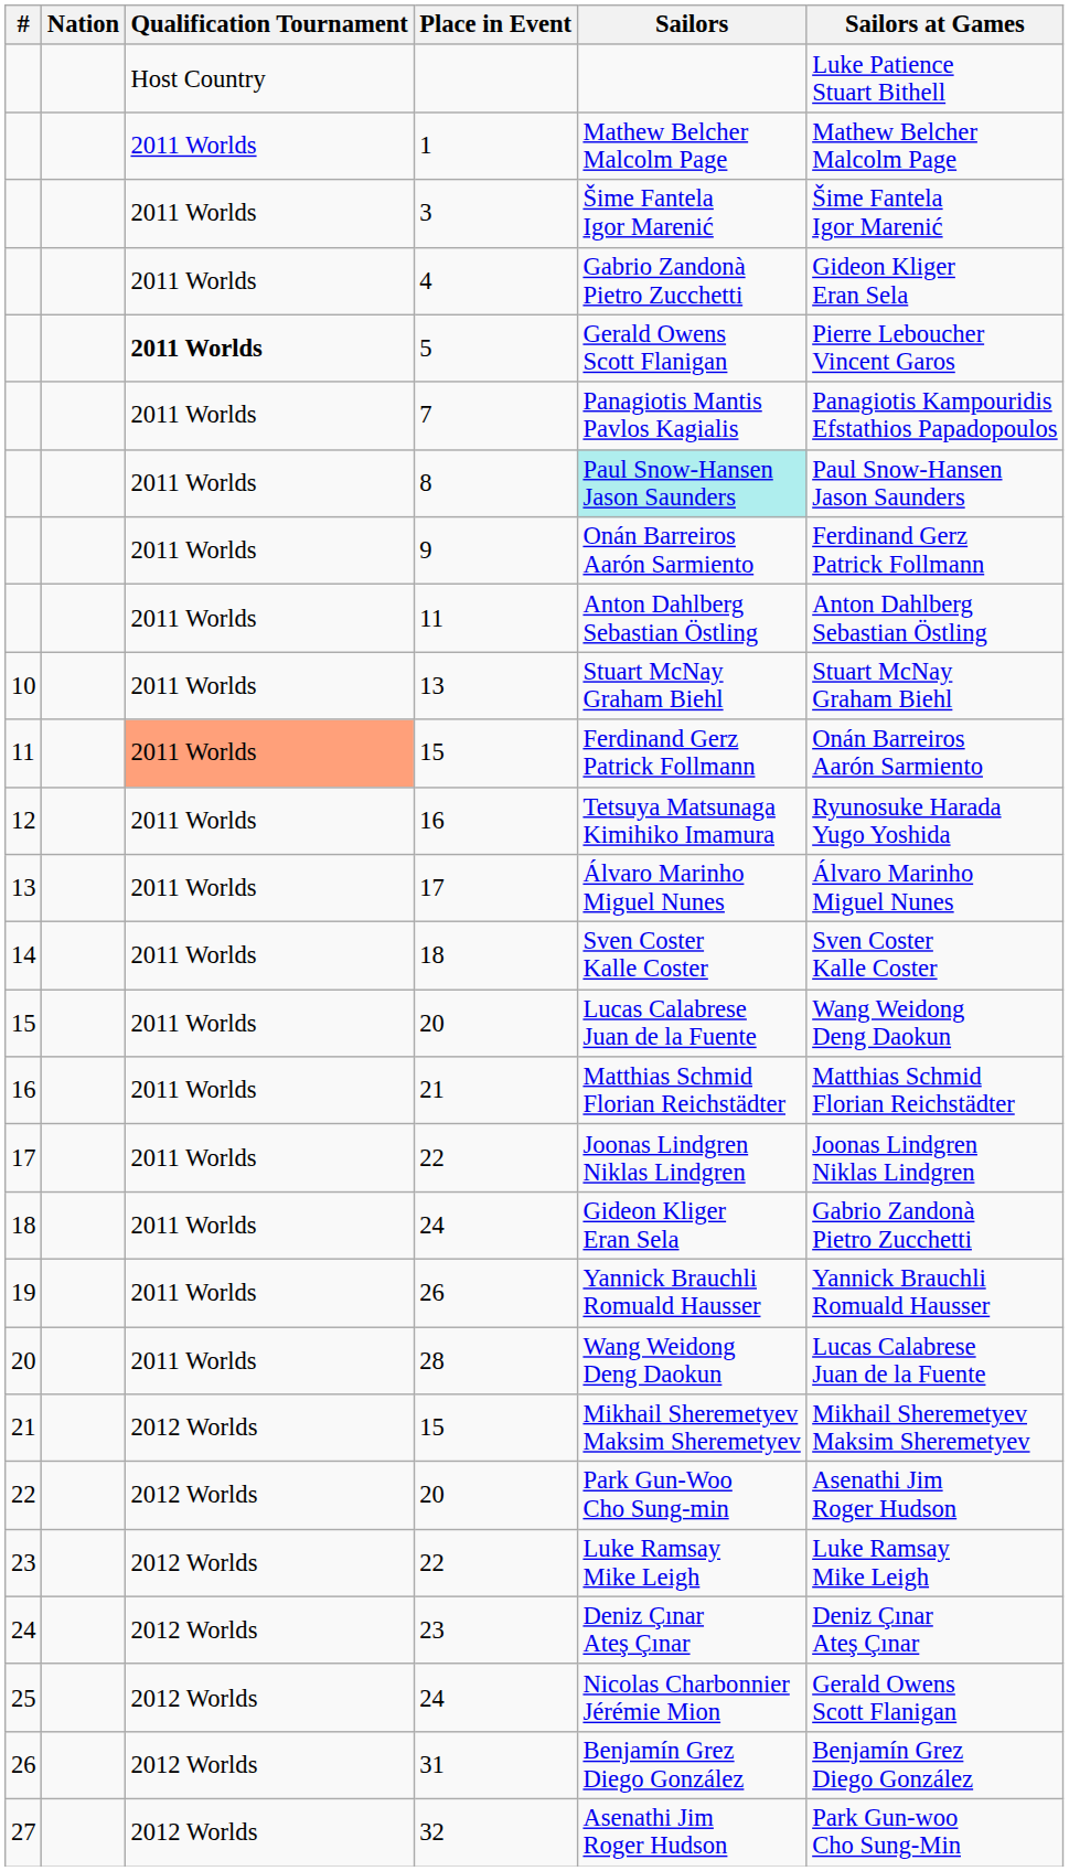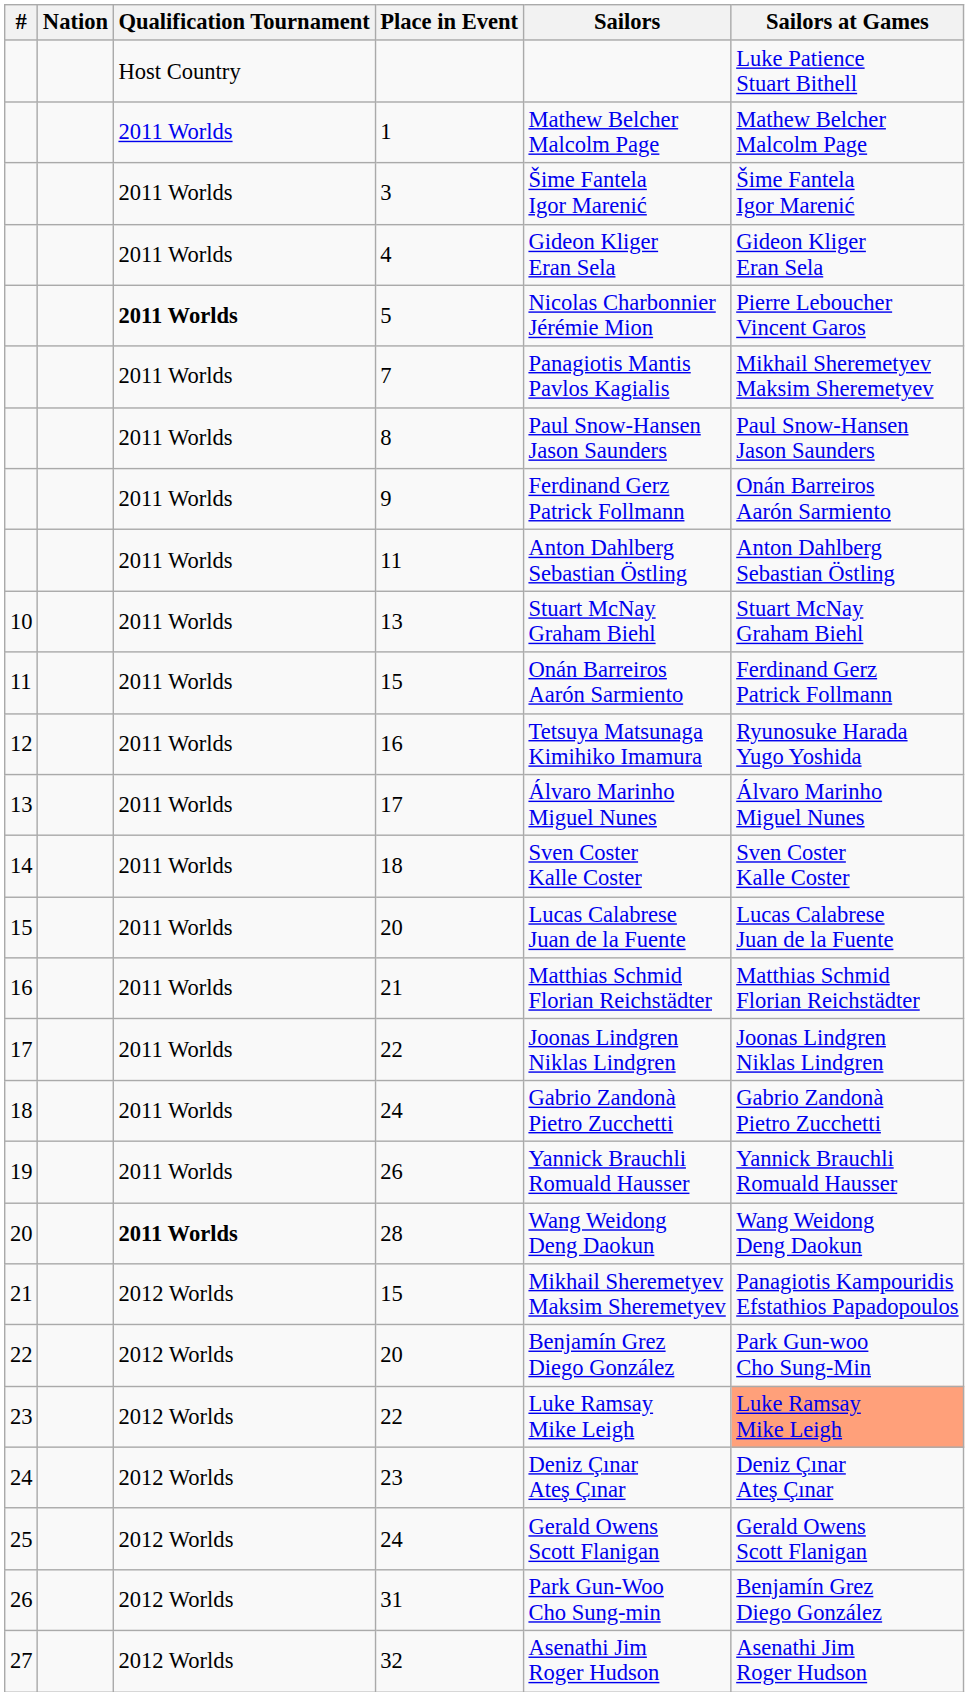 <table class="sortable wikitable">
 <tr>
 <th>#</th>
 <th>Nation</th>
 <th>Qualification Tournament</th>
 <th>Place in Event</th>
 <th>Sailors</th>
 <th>Sailors at Games</th>
 </tr>
 <tr>
 <td></td>
 <td></td>
 <td>Host Country</td>
 <td></td>
 <td></td>
 <td><a href='#'>Luke Patience</a> <br> <a href='#'>Stuart Bithell</a></td>
 </tr>
 <tr>
 <td></td>
 <td></td>
 <td><a href='#'>2011 Worlds</a></td>
 <td>1</td>
 <td><a href='#'>Mathew Belcher</a><br><a href='#'>Malcolm Page</a></td>
 <td><a href='#'>Mathew Belcher</a><br><a href='#'>Malcolm Page</a></td>
 </tr>
 <tr>
 <td></td>
 <td></td>
 <td>2011 Worlds</td>
 <td>3</td>
 <td><a href='#'>Šime Fantela</a><br><a href='#'>Igor Marenić</a></td>
 <td><a href='#'>Šime Fantela</a><br><a href='#'>Igor Marenić</a></td>
 </tr>
 <tr>
 <td></td>
 <td></td>
 <td>2011 Worlds</td>
 <td>4</td>
-<td><a href='#'>Gabrio Zandonà</a><br><a href='#'>Pietro Zucchetti</a></td>
+<td><a href='#'>Gideon Kliger</a><br><a href='#'>Eran Sela</a></td>
 <td><a href='#'>Gideon Kliger</a><br><a href='#'>Eran Sela</a></td>
 </tr>
 <tr>
 <td></td>
 <td></td>
 <td><strong>2011 Worlds</strong></td>
 <td>5</td>
-<td><a href='#'>Gerald Owens</a> <br> <a href='#'>Scott Flanigan</a></td>
+<td><a href='#'>Nicolas Charbonnier</a><br><a href='#'>Jérémie Mion</a></td>
 <td><a href='#'>Pierre Leboucher</a><br><a href='#'>Vincent Garos</a></td>
 </tr>
 <tr>
 <td></td>
 <td></td>
 <td>2011 Worlds</td>
 <td>7</td>
 <td><a href='#'>Panagiotis Mantis</a><br><a href='#'>Pavlos Kagialis</a></td>
-<td><a href='#'>Panagiotis Kampouridis</a><br><a href='#'>Efstathios Papadopoulos</a></td>
+<td><a href='#'>Mikhail Sheremetyev</a> <br> <a href='#'>Maksim Sheremetyev</a></td>
 </tr>
 <tr>
 <td></td>
 <td></td>
 <td>2011 Worlds</td>
 <td>8</td>
-<td style="background: paleturquoise;"><a href='#'>Paul Snow-Hansen</a><br><a href='#'>Jason Saunders</a></td>
+<td><a href='#'>Paul Snow-Hansen</a><br><a href='#'>Jason Saunders</a></td>
 <td><a href='#'>Paul Snow-Hansen</a><br><a href='#'>Jason Saunders</a></td>
 </tr>
 <tr>
 <td></td>
 <td></td>
 <td>2011 Worlds</td>
 <td>9</td>
+<td><a href='#'>Ferdinand Gerz</a><br><a href='#'>Patrick Follmann</a></td>
 <td><a href='#'>Onán Barreiros</a><br><a href='#'>Aarón Sarmiento</a></td>
-<td><a href='#'>Ferdinand Gerz</a><br><a href='#'>Patrick Follmann</a></td>
 </tr>
 <tr>
 <td></td>
 <td></td>
 <td>2011 Worlds</td>
 <td>11</td>
 <td><a href='#'>Anton Dahlberg</a><br><a href='#'>Sebastian Östling</a></td>
 <td><a href='#'>Anton Dahlberg</a><br><a href='#'>Sebastian Östling</a></td>
 </tr>
 <tr>
 <td>10</td>
 <td></td>
 <td>2011 Worlds</td>
 <td>13</td>
 <td><a href='#'>Stuart McNay</a><br><a href='#'>Graham Biehl</a></td>
 <td><a href='#'>Stuart McNay</a><br><a href='#'>Graham Biehl</a></td>
 </tr>
 <tr>
 <td>11</td>
 <td></td>
-<td style="background: lightsalmon;">2011 Worlds</td>
+<td>2011 Worlds</td>
 <td>15</td>
+<td><a href='#'>Onán Barreiros</a><br><a href='#'>Aarón Sarmiento</a></td>
 <td><a href='#'>Ferdinand Gerz</a><br><a href='#'>Patrick Follmann</a></td>
-<td><a href='#'>Onán Barreiros</a><br><a href='#'>Aarón Sarmiento</a></td>
 </tr>
 <tr>
 <td>12</td>
 <td></td>
 <td>2011 Worlds</td>
 <td>16</td>
 <td><a href='#'>Tetsuya Matsunaga</a><br><a href='#'>Kimihiko Imamura</a></td>
 <td><a href='#'>Ryunosuke Harada</a><br><a href='#'>Yugo Yoshida</a></td>
 </tr>
 <tr>
 <td>13</td>
 <td></td>
 <td>2011 Worlds</td>
 <td>17</td>
 <td><a href='#'>Álvaro Marinho</a><br><a href='#'>Miguel Nunes</a></td>
 <td><a href='#'>Álvaro Marinho</a><br><a href='#'>Miguel Nunes</a></td>
 </tr>
 <tr>
 <td>14</td>
 <td></td>
 <td>2011 Worlds</td>
 <td>18</td>
 <td><a href='#'>Sven Coster</a><br><a href='#'>Kalle Coster</a></td>
 <td><a href='#'>Sven Coster</a><br><a href='#'>Kalle Coster</a></td>
 </tr>
 <tr>
 <td>15</td>
 <td></td>
 <td>2011 Worlds</td>
 <td>20</td>
 <td><a href='#'>Lucas Calabrese</a><br><a href='#'>Juan de la Fuente</a></td>
-<td><a href='#'>Wang Weidong</a><br><a href='#'>Deng Daokun</a></td>
+<td><a href='#'>Lucas Calabrese</a><br><a href='#'>Juan de la Fuente</a></td>
 </tr>
 <tr>
 <td>16</td>
 <td></td>
 <td>2011 Worlds</td>
 <td>21</td>
 <td><a href='#'>Matthias Schmid</a><br><a href='#'>Florian Reichstädter</a></td>
 <td><a href='#'>Matthias Schmid</a><br><a href='#'>Florian Reichstädter</a></td>
 </tr>
 <tr>
 <td>17</td>
 <td></td>
 <td>2011 Worlds</td>
 <td>22</td>
 <td><a href='#'>Joonas Lindgren</a><br><a href='#'>Niklas Lindgren</a></td>
 <td><a href='#'>Joonas Lindgren</a><br><a href='#'>Niklas Lindgren</a></td>
 </tr>
 <tr>
 <td>18</td>
 <td></td>
 <td>2011 Worlds</td>
 <td>24</td>
-<td><a href='#'>Gideon Kliger</a><br><a href='#'>Eran Sela</a></td>
+<td><a href='#'>Gabrio Zandonà</a><br><a href='#'>Pietro Zucchetti</a></td>
 <td><a href='#'>Gabrio Zandonà</a><br><a href='#'>Pietro Zucchetti</a></td>
 </tr>
 <tr>
 <td>19</td>
 <td></td>
 <td>2011 Worlds</td>
 <td>26</td>
 <td><a href='#'>Yannick Brauchli</a><br><a href='#'>Romuald Hausser</a></td>
 <td><a href='#'>Yannick Brauchli</a><br><a href='#'>Romuald Hausser</a></td>
 </tr>
 <tr>
 <td>20</td>
 <td></td>
-<td>2011 Worlds</td>
+<td><strong>2011 Worlds</strong></td>
 <td>28</td>
 <td><a href='#'>Wang Weidong</a><br><a href='#'>Deng Daokun</a></td>
-<td><a href='#'>Lucas Calabrese</a><br><a href='#'>Juan de la Fuente</a></td>
+<td><a href='#'>Wang Weidong</a><br><a href='#'>Deng Daokun</a></td>
 </tr>
 <tr>
 <td>21</td>
 <td></td>
 <td>2012 Worlds</td>
 <td>15</td>
 <td><a href='#'>Mikhail Sheremetyev</a> <br> <a href='#'>Maksim Sheremetyev</a></td>
-<td><a href='#'>Mikhail Sheremetyev</a> <br> <a href='#'>Maksim Sheremetyev</a></td>
+<td><a href='#'>Panagiotis Kampouridis</a><br><a href='#'>Efstathios Papadopoulos</a></td>
 </tr>
 <tr>
 <td>22</td>
 <td></td>
 <td>2012 Worlds</td>
 <td>20</td>
-<td><a href='#'>Park Gun-Woo</a> <br><a href='#'>Cho Sung-min</a></td>
-<td><a href='#'>Asenathi Jim</a> <br> <a href='#'>Roger Hudson</a></td>
+<td><a href='#'>Benjamín Grez</a> <br> <a href='#'>Diego González</a></td>
+<td><a href='#'>Park Gun-woo</a> <br><a href='#'>Cho Sung-Min</a></td>
 </tr>
 <tr>
 <td>23</td>
 <td></td>
 <td>2012 Worlds</td>
 <td>22</td>
 <td><a href='#'>Luke Ramsay</a> <br> <a href='#'>Mike Leigh</a></td>
-<td><a href='#'>Luke Ramsay</a> <br> <a href='#'>Mike Leigh</a></td>
+<td style="background: lightsalmon;"><a href='#'>Luke Ramsay</a> <br> <a href='#'>Mike Leigh</a></td>
 </tr>
 <tr>
 <td>24</td>
 <td></td>
 <td>2012 Worlds</td>
 <td>23</td>
 <td><a href='#'>Deniz Çınar</a> <br> <a href='#'>Ateş Çınar</a></td>
 <td><a href='#'>Deniz Çınar</a> <br> <a href='#'>Ateş Çınar</a></td>
 </tr>
 <tr>
 <td>25</td>
 <td></td>
 <td>2012 Worlds</td>
 <td>24</td>
-<td><a href='#'>Nicolas Charbonnier</a><br><a href='#'>Jérémie Mion</a></td>
+<td><a href='#'>Gerald Owens</a> <br> <a href='#'>Scott Flanigan</a></td>
 <td><a href='#'>Gerald Owens</a> <br> <a href='#'>Scott Flanigan</a></td>
 </tr>
 <tr>
 <td>26</td>
 <td></td>
 <td>2012 Worlds</td>
 <td>31</td>
-<td><a href='#'>Benjamín Grez</a> <br> <a href='#'>Diego González</a></td>
+<td><a href='#'>Park Gun-Woo</a> <br><a href='#'>Cho Sung-min</a></td>
 <td><a href='#'>Benjamín Grez</a> <br> <a href='#'>Diego González</a></td>
 </tr>
 <tr>
 <td>27</td>
 <td></td>
 <td>2012 Worlds</td>
 <td>32</td>
 <td><a href='#'>Asenathi Jim</a> <br> <a href='#'>Roger Hudson</a></td>
-<td><a href='#'>Park Gun-woo</a> <br><a href='#'>Cho Sung-Min</a></td>
+<td><a href='#'>Asenathi Jim</a> <br> <a href='#'>Roger Hudson</a></td>
 </tr>
 <tr>
 </tr>
 </table>
